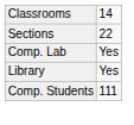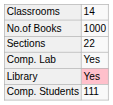 <table class="wikitable">
 <tr>
 <td style="background:#F0F0F0">Classrooms</td>
 <td>14</td>
+</tr>
+<tr>
+<td style="background:#F0F0F0">No.of Books</td>
+<td>1000</td>
 </tr>
 <tr>
 <td style="background:#F0F0F0">Sections</td>
 <td>22</td>
 </tr>
 <tr>
 <td style="background:#F0F0F0">Comp. Lab</td>
 <td>Yes</td>
 </tr>
 <tr>
 <td style="background:#F0F0F0">Library</td>
-<td>Yes</td>
+<td style="background: pink;">Yes</td>
 </tr>
 <tr>
 <td style="background:#F0F0F0">Comp. Students</td>
 <td>111</td>
 </tr>
 </table>
